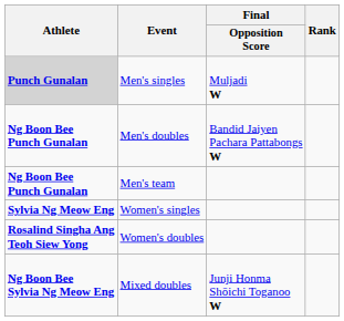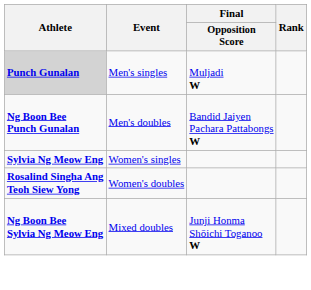 <table class="wikitable" style="font-size:90%">
 <tr>
 <th rowspan=2>Athlete</th>
 <th rowspan=2>Event</th>
 <th>Final</th>
 <th rowspan=2>Rank</th>
 </tr>
 <tr style="font-size:95%">
 <th>Opposition<br>Score</th>
 </tr>
 <tr>
 <td style="background: lightgrey;"><strong><a href='#'>Punch Gunalan</a></strong></td>
 <td><a href='#'>Men's singles</a></td>
 <td><br><a href='#'>Muljadi</a><br><strong>W</strong></td>
 <td align=center></td>
 </tr>
 <tr>
 <td><strong><a href='#'>Ng Boon Bee</a><br><a href='#'>Punch Gunalan</a></strong></td>
 <td><a href='#'>Men's doubles</a></td>
 <td><br><a href='#'>Bandid Jaiyen</a><br><a href='#'>Pachara Pattabongs</a><br><strong>W</strong></td>
 <td align=center></td>
 </tr>
 <tr>
-<td><strong><a href='#'>Ng Boon Bee</a><br><a href='#'>Punch Gunalan</a></strong></td>
-<td><a href='#'>Men's team</a></td>
-<td></td>
-<td align=center></td>
-</tr>
-<tr>
 <td><strong><a href='#'>Sylvia Ng Meow Eng</a></strong></td>
 <td><a href='#'>Women's singles</a></td>
 <td></td>
 <td align=center></td>
 </tr>
 <tr>
 <td><strong><a href='#'>Rosalind Singha Ang</a><br><a href='#'>Teoh Siew Yong</a></strong></td>
 <td><a href='#'>Women's doubles</a></td>
 <td></td>
 <td align=center></td>
 </tr>
 <tr>
 <td><strong><a href='#'>Ng Boon Bee</a><br><a href='#'>Sylvia Ng Meow Eng</a></strong></td>
 <td><a href='#'>Mixed doubles</a></td>
 <td><br><a href='#'>Junji Honma</a><br><a href='#'>Shōichi Toganoo</a><br><strong>W</strong></td>
 <td align=center></td>
 </tr>
 </table>
